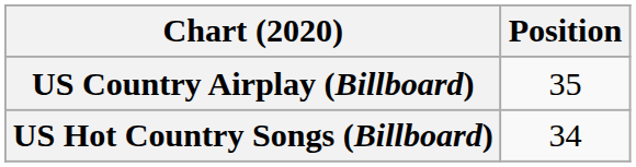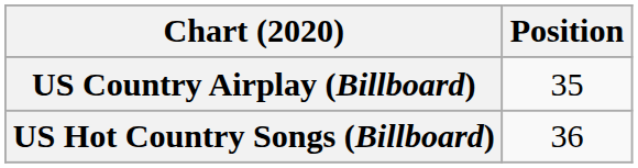 <table class="wikitable sortable plainrowheaders" style="text-align:center">
 <tr>
 <th scope="col">Chart (2020)</th>
 <th scope="col">Position</th>
 </tr>
 <tr>
 <th scope="row">US Country Airplay (<em>Billboard</em>)</th>
 <td>35</td>
 </tr>
 <tr>
 <th scope="row">US Hot Country Songs (<em>Billboard</em>)</th>
-<td>34</td>
+<td>36</td>
 </tr>
 </table>
